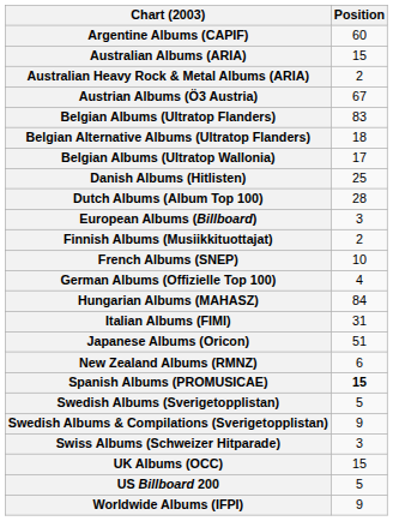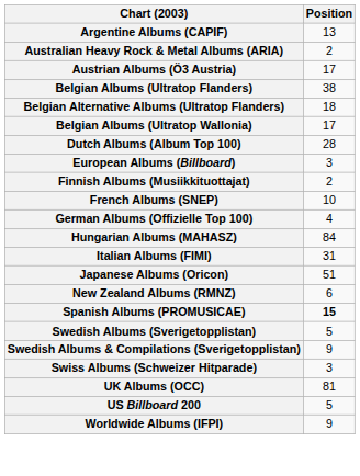 <table class="wikitable sortable plainrowheaders" style="text-align:center">
 <tr>
 <th scope="col">Chart (2003)</th>
 <th scope="col">Position</th>
 </tr>
 <tr>
 <th scope="row">Argentine Albums (CAPIF)</th>
-<td>60</td>
-</tr>
-<tr>
-<th scope="row">Australian Albums (ARIA)</th>
-<td>15</td>
+<td>13</td>
 </tr>
 <tr>
 <th scope="row">Australian Heavy Rock & Metal Albums (ARIA)</th>
 <td>2</td>
 </tr>
 <tr>
 <th scope="row">Austrian Albums (Ö3 Austria)</th>
-<td>67</td>
+<td>17</td>
 </tr>
 <tr>
 <th scope="row">Belgian Albums (Ultratop Flanders)</th>
-<td>83</td>
+<td>38</td>
 </tr>
 <tr>
 <th scope="row">Belgian Alternative Albums (Ultratop Flanders)</th>
 <td>18</td>
 </tr>
 <tr>
 <th scope="row">Belgian Albums (Ultratop Wallonia)</th>
 <td>17</td>
-</tr>
-<tr>
-<th scope="row">Danish Albums (Hitlisten)</th>
-<td>25</td>
 </tr>
 <tr>
 <th scope="row">Dutch Albums (Album Top 100)</th>
 <td>28</td>
 </tr>
 <tr>
 <th scope="row">European Albums (<em>Billboard</em>)</th>
 <td>3</td>
 </tr>
 <tr>
 <th scope="row">Finnish Albums (Musiikkituottajat)</th>
 <td>2</td>
 </tr>
 <tr>
 <th scope="row">French Albums (SNEP)</th>
 <td>10</td>
 </tr>
 <tr>
 <th scope="row">German Albums (Offizielle Top 100)</th>
 <td>4</td>
 </tr>
 <tr>
 <th scope="row">Hungarian Albums (MAHASZ)</th>
 <td>84</td>
 </tr>
 <tr>
 <th scope="row">Italian Albums (FIMI)</th>
 <td>31</td>
 </tr>
 <tr>
 <th scope="row">Japanese Albums (Oricon)</th>
 <td>51</td>
 </tr>
 <tr>
 <th scope="row">New Zealand Albums (RMNZ)</th>
 <td>6</td>
 </tr>
 <tr>
 <th scope="row">Spanish Albums (PROMUSICAE)</th>
 <td><strong>15</strong></td>
 </tr>
 <tr>
 <th scope="row">Swedish Albums (Sverigetopplistan)</th>
 <td>5</td>
 </tr>
 <tr>
 <th scope="row">Swedish Albums & Compilations (Sverigetopplistan)</th>
 <td>9</td>
 </tr>
 <tr>
 <th scope="row">Swiss Albums (Schweizer Hitparade)</th>
 <td>3</td>
 </tr>
 <tr>
 <th scope="row">UK Albums (OCC)</th>
-<td>15</td>
+<td>81</td>
 </tr>
 <tr>
 <th scope="row">US <em>Billboard</em> 200</th>
 <td>5</td>
 </tr>
 <tr>
 <th scope="row">Worldwide Albums (IFPI)</th>
 <td>9</td>
 </tr>
 </table>
